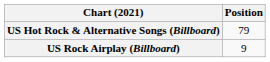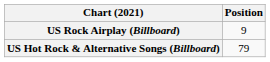 <table class="wikitable plainrowheaders" style="text-align:center">
 <tr>
 <th scope="col">Chart (2021)</th>
 <th scope="col">Position</th>
 </tr>
 <tr>
+<th scope="row">US Rock Airplay (<em>Billboard</em>)</th>
+<td>9</td>
+</tr>
+<tr>
 <th scope="row">US Hot Rock & Alternative Songs (<em>Billboard</em>)</th>
 <td>79</td>
 </tr>
-<tr>
-<th scope="row">US Rock Airplay (<em>Billboard</em>)</th>
-<td>9</td>
-</tr>
 </table>
